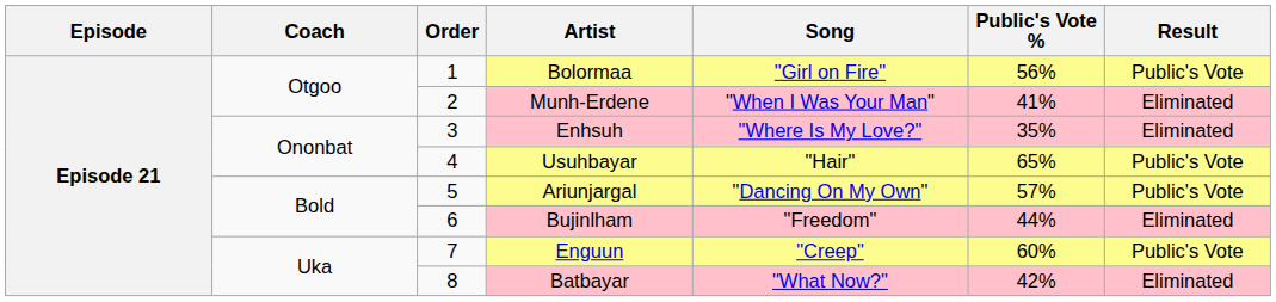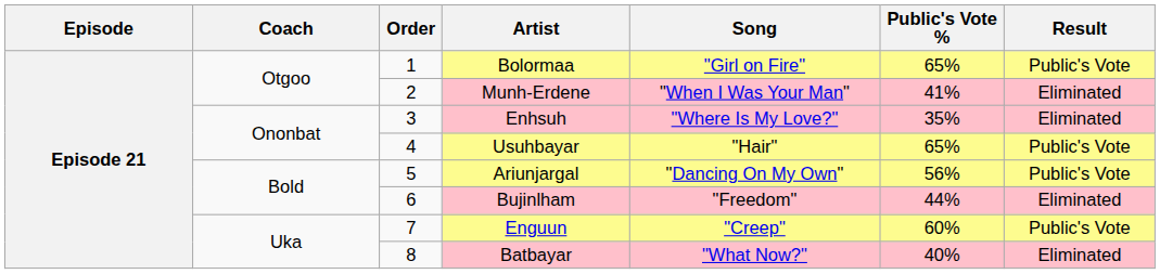 <table class="wikitable" style="text-align:center; line-height:17px; width:65%;">
 <tr>
 <th width="15%">Episode</th>
 <th width="15%">Coach</th>
 <th width="05%">Order</th>
 <th width="15%">Artist</th>
 <th width="20%">Song</th>
 <th width="10%">Public's Vote %</th>
 <th width="12%">Result</th>
 </tr>
 <tr>
 <th rowspan="8">Episode 21<br><small></small></th>
 <td rowspan="2">Otgoo</td>
 <td>1</td>
 <td style="background:#fdfc8f;">Bolormaa</td>
 <td style="background:#fdfc8f;"><a href='#'>"Girl on Fire"</a></td>
-<td style="background:#fdfc8f;">56%</td>
+<td style="background:#fdfc8f;">65%</td>
 <td style="background:#fdfc8f;">Public's Vote</td>
 </tr>
 <tr>
 <td>2</td>
 <td style="background:pink;">Munh-Erdene</td>
 <td style="background:pink;">"<a href='#'>When I Was Your Man</a>"</td>
 <td style="background:pink;">41%</td>
 <td style="background:pink;">Eliminated</td>
 </tr>
 <tr>
 <td rowspan="2">Ononbat</td>
 <td>3</td>
 <td style="background:pink;">Enhsuh</td>
 <td style="background:pink;"><a href='#'>"Where Is My Love?"</a></td>
 <td style="background:pink;">35%</td>
 <td style="background:pink;">Eliminated</td>
 </tr>
 <tr>
 <td>4</td>
 <td style="background:#fdfc8f;">Usuhbayar</td>
 <td style="background:#fdfc8f;">"Hair"</td>
 <td style="background:#fdfc8f;">65%</td>
 <td style="background:#fdfc8f;">Public's Vote</td>
 </tr>
 <tr>
 <td rowspan="2">Bold</td>
 <td>5</td>
 <td style="background:#fdfc8f;">Ariunjargal</td>
 <td style="background:#fdfc8f;">"<a href='#'>Dancing On My Own</a>"</td>
-<td style="background:#fdfc8f;">57%</td>
+<td style="background:#fdfc8f;">56%</td>
 <td style="background:#fdfc8f;">Public's Vote</td>
 </tr>
 <tr>
 <td>6</td>
 <td style="background:pink;">Bujinlham</td>
 <td style="background:pink;">"Freedom"</td>
 <td style="background:pink;">44%</td>
 <td style="background:pink;">Eliminated</td>
 </tr>
 <tr>
 <td rowspan="2">Uka</td>
 <td>7</td>
 <td style="background:#fdfc8f;"><a href='#'>Enguun</a></td>
 <td style="background:#fdfc8f;"><a href='#'>"Creep"</a></td>
 <td style="background:#fdfc8f;">60%</td>
 <td style="background:#fdfc8f;">Public's Vote</td>
 </tr>
 <tr>
 <td>8</td>
 <td style="background:pink;">Batbayar</td>
 <td style="background:pink;"><a href='#'>"What Now?"</a></td>
-<td style="background:pink;">42%</td>
+<td style="background:pink;">40%</td>
 <td style="background:pink;">Eliminated</td>
 </tr>
 </table>
